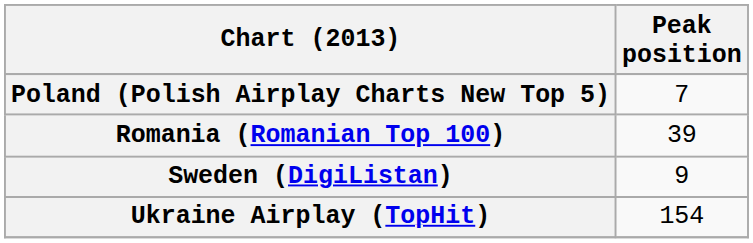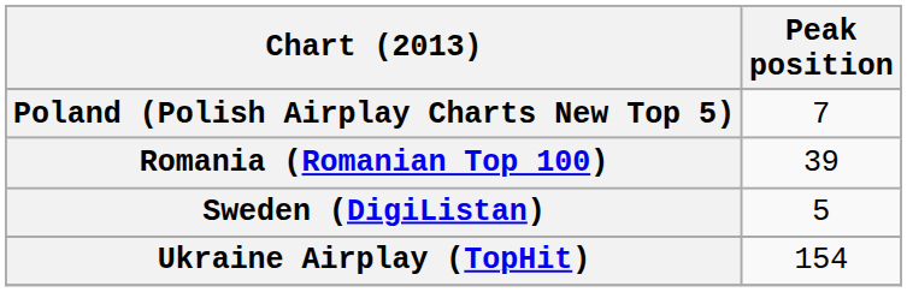 <table class="wikitable sortable plainrowheaders" style="text-align:center">
 <tr>
 <th scope="col">Chart (2013)</th>
 <th scope="col">Peak<br>position</th>
 </tr>
 <tr>
 </tr>
 <tr>
 <th scope="row">Poland (Polish Airplay Charts  New Top 5)</th>
 <td style="text-align:center;">7</td>
 </tr>
 <tr>
 <th scope="row">Romania (<a href='#'>Romanian Top 100</a>)</th>
 <td style="text-align:center;">39</td>
 </tr>
 <tr>
 <th scope="row">Sweden (<a href='#'>DigiListan</a>)</th>
-<td style="text-align:center;">9</td>
+<td style="text-align:center;">5</td>
 </tr>
 <tr>
 </tr>
 <tr>
 </tr>
 <tr>
 <th scope="row">Ukraine Airplay (<a href='#'>TopHit</a>)</th>
 <td>154</td>
 </tr>
 <tr>
 </tr>
 </table>
